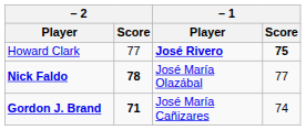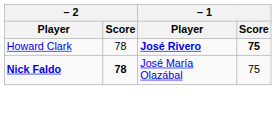 <table class=wikitable>
 <tr>
 <th colspan=2> – 2</th>
 <th colspan=2> – 1</th>
 </tr>
 <tr>
 <th width=140>Player</th>
 <th>Score</th>
 <th width=140>Player</th>
 <th>Score</th>
 </tr>
 <tr>
 <td><a href='#'>Howard Clark</a></td>
-<td align=center>77</td>
+<td align=center>78</td>
 <td><strong><a href='#'>José Rivero</a></strong></td>
 <td align=center><strong>75</strong></td>
 </tr>
 <tr>
 <td><strong><a href='#'>Nick Faldo</a></strong></td>
 <td align=center><strong>78</strong></td>
 <td><a href='#'>José María Olazábal</a></td>
-<td align=center>77</td>
-</tr>
-<tr>
-<td><strong><a href='#'>Gordon J. Brand</a></strong></td>
-<td align=center><strong>71</strong></td>
-<td><a href='#'>José María Cañizares</a></td>
-<td align=center>74</td>
+<td align=center>75</td>
 </tr>
 </table>
